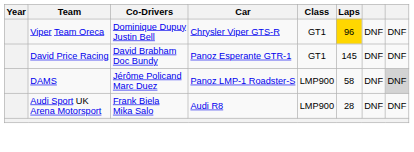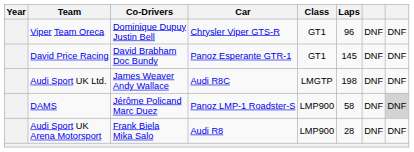 <table class="wikitable" style="text-align:center; font-size:90%">
 <tr>
 <th>Year</th>
 <th>Team</th>
 <th>Co-Drivers</th>
 <th>Car</th>
 <th>Class</th>
 <th>Laps</th>
 <th></th>
 <th></th>
 </tr>
 <tr>
 <th></th>
 <td align="left" nowrap> <a href='#'>Viper</a> <a href='#'>Team Oreca</a></td>
 <td align="left" nowrap> <a href='#'>Dominique Dupuy</a><br> <a href='#'>Justin Bell</a></td>
 <td align="left" nowrap><a href='#'>Chrysler Viper GTS-R</a></td>
 <td>GT1</td>
-<td style="background: gold;">96</td>
+<td>96</td>
 <td>DNF</td>
 <td>DNF</td>
 </tr>
 <tr>
 <th></th>
 <td align="left" nowrap> <a href='#'>David Price Racing</a></td>
 <td align="left" nowrap> <a href='#'>David Brabham</a><br> <a href='#'>Doc Bundy</a></td>
 <td align="left" nowrap><a href='#'>Panoz Esperante GTR-1</a></td>
 <td>GT1</td>
 <td>145</td>
+<td>DNF</td>
+<td>DNF</td>
+</tr>
+<tr>
+<th></th>
+<td align="left" nowrap> <a href='#'>Audi Sport</a> UK Ltd.</td>
+<td align="left" nowrap> <a href='#'>James Weaver</a><br> <a href='#'>Andy Wallace</a></td>
+<td align="left" nowrap><a href='#'>Audi R8C</a></td>
+<td>LMGTP</td>
+<td>198</td>
 <td>DNF</td>
 <td>DNF</td>
 </tr>
 <tr>
 <th></th>
 <td align="left" nowrap> <a href='#'>DAMS</a></td>
 <td align="left" nowrap> <a href='#'>Jérôme Policand</a><br> <a href='#'>Marc Duez</a></td>
 <td align="left" nowrap><a href='#'>Panoz LMP-1 Roadster-S</a></td>
 <td>LMP900</td>
 <td>58</td>
 <td>DNF</td>
 <td style="background: lightgrey;">DNF</td>
 </tr>
 <tr>
 <th></th>
 <td align="left" nowrap> <a href='#'>Audi Sport</a> UK<br> <a href='#'>Arena Motorsport</a></td>
 <td align="left" nowrap> <a href='#'>Frank Biela</a><br> <a href='#'>Mika Salo</a></td>
 <td align="left" nowrap><a href='#'>Audi R8</a></td>
 <td>LMP900</td>
 <td>28</td>
 <td>DNF</td>
 <td>DNF</td>
 </tr>
 <tr>
 <th colspan="8"></th>
 </tr>
 </table>
